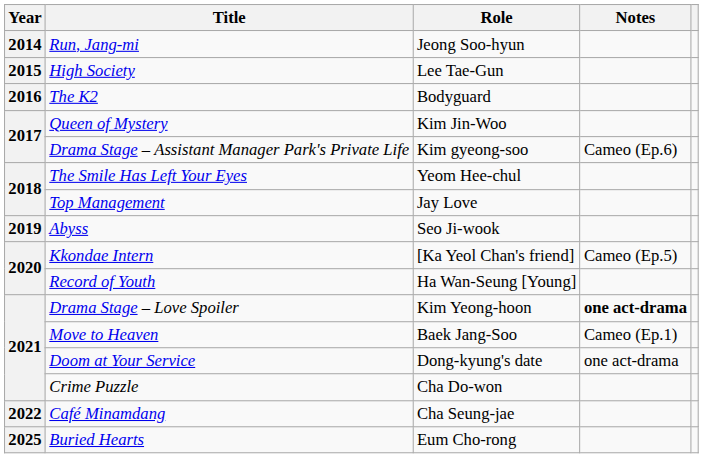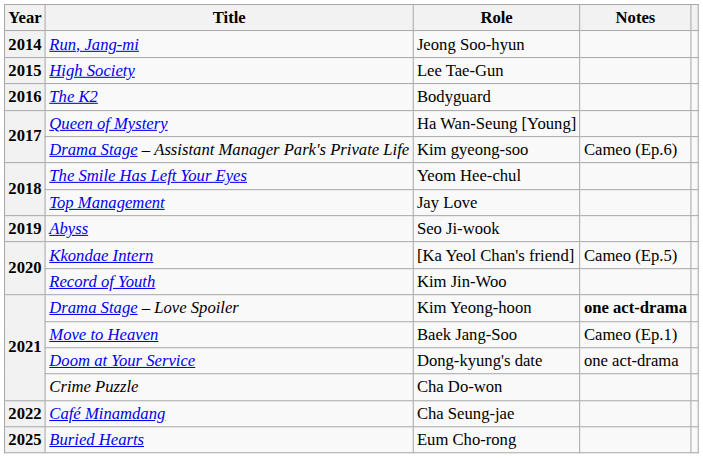 <table class="wikitable plainrowheaders sortable">
 <tr>
 <th scope="col">Year</th>
 <th scope="col">Title</th>
 <th scope="col">Role</th>
 <th scope="col" class="unsortable">Notes</th>
 <th scope="col" class="unsortable"></th>
 </tr>
 <tr>
 <th scope="row">2014</th>
 <td><em><a href='#'>Run, Jang-mi</a></em></td>
 <td>Jeong Soo-hyun</td>
 <td></td>
 <td></td>
 </tr>
 <tr>
 <th scope="row">2015</th>
 <td><a href='#'><em>High Society</em></a></td>
 <td>Lee Tae-Gun</td>
 <td></td>
 <td></td>
 </tr>
 <tr>
 <th scope="row">2016</th>
 <td><em><a href='#'>The K2</a></em></td>
 <td>Bodyguard</td>
 <td></td>
 <td></td>
 </tr>
 <tr>
 <th scope="row" rowspan="2">2017</th>
 <td><em> <a href='#'>Queen of Mystery</a></em></td>
-<td>Kim Jin-Woo</td>
+<td>Ha Wan-Seung [Young]</td>
 <td></td>
 <td></td>
 </tr>
 <tr>
 <td><em><a href='#'>Drama Stage</a></em> – <em>Assistant Manager Park's Private Life</em></td>
 <td>Kim gyeong-soo</td>
 <td>Cameo (Ep.6)</td>
 <td></td>
 </tr>
 <tr>
 <th scope="row" rowspan="2">2018</th>
 <td><em><a href='#'>The Smile Has Left Your Eyes</a></em></td>
 <td>Yeom Hee-chul</td>
 <td></td>
 <td></td>
 </tr>
 <tr>
 <td><a href='#'><em>Top Management</em></a></td>
 <td>Jay Love</td>
 <td></td>
 <td></td>
 </tr>
 <tr>
 <th scope="row">2019</th>
 <td><em><a href='#'>Abyss</a></em></td>
 <td>Seo Ji-wook</td>
 <td></td>
 <td></td>
 </tr>
 <tr>
 <th scope="row" rowspan="2">2020</th>
 <td><em><a href='#'>Kkondae Intern</a></em></td>
 <td>[Ka Yeol Chan's friend]</td>
 <td>Cameo (Ep.5)</td>
 <td></td>
 </tr>
 <tr>
 <td><em><a href='#'>Record of Youth</a></em></td>
-<td>Ha Wan-Seung [Young]</td>
+<td>Kim Jin-Woo</td>
 <td></td>
 <td></td>
 </tr>
 <tr>
 <th scope="row" rowspan="4">2021</th>
 <td><em><a href='#'>Drama Stage</a> – Love Spoiler</em></td>
 <td>Kim Yeong-hoon</td>
 <td><strong>one act-drama</strong></td>
 <td></td>
 </tr>
 <tr>
 <td><em><a href='#'>Move to Heaven</a></em></td>
 <td>Baek Jang-Soo</td>
 <td>Cameo (Ep.1)</td>
 <td style="text-align:center"></td>
 </tr>
 <tr>
 <td><em><a href='#'>Doom at Your Service</a></em></td>
 <td>Dong-kyung's date</td>
 <td>one act-drama</td>
 <td style="text-align:center"></td>
 </tr>
 <tr>
 <td><em>Crime Puzzle</em></td>
 <td>Cha Do-won</td>
 <td></td>
 <td style="text-align:center"></td>
 </tr>
 <tr>
 <th scope="row">2022</th>
 <td><em><a href='#'>Café Minamdang</a></em></td>
 <td>Cha Seung-jae</td>
 <td></td>
 <td style="text-align:center"></td>
 </tr>
 <tr>
 <th scope="row">2025</th>
 <td><em><a href='#'>Buried Hearts</a></em></td>
 <td>Eum Cho-rong</td>
 <td></td>
 <td style="text-align:center"></td>
 </tr>
 </table>
